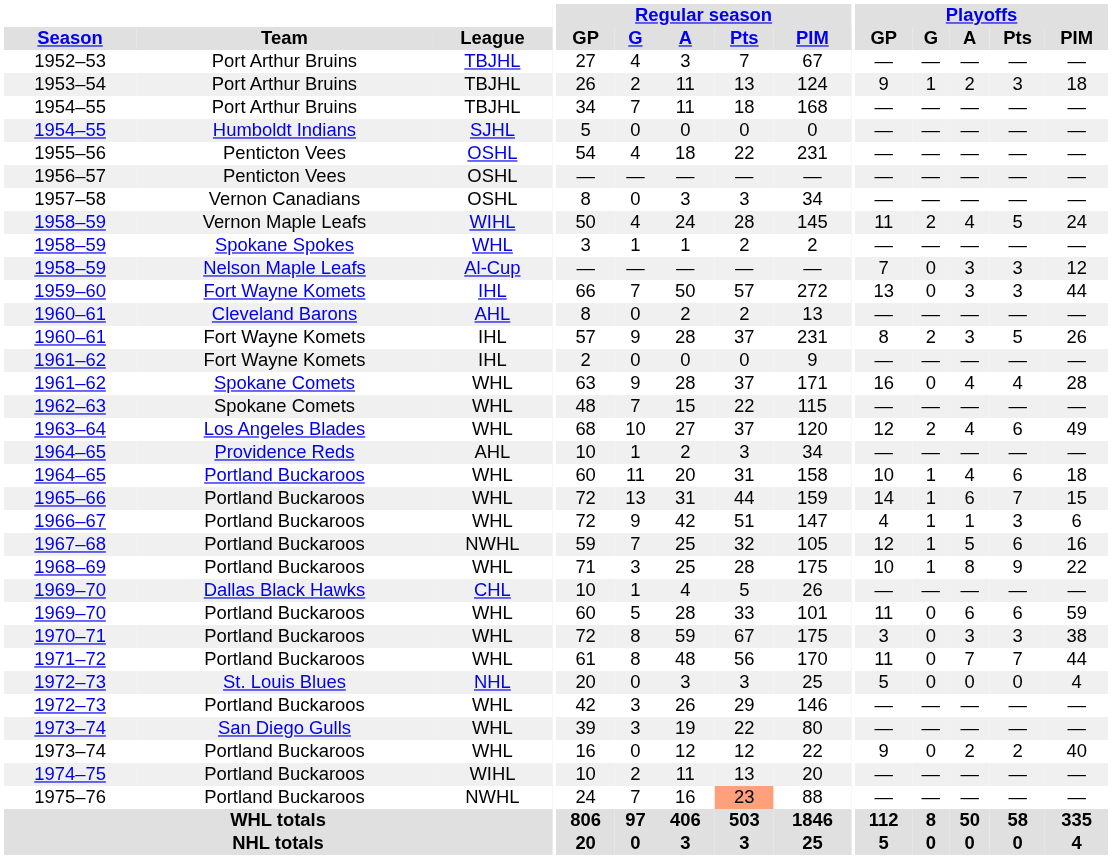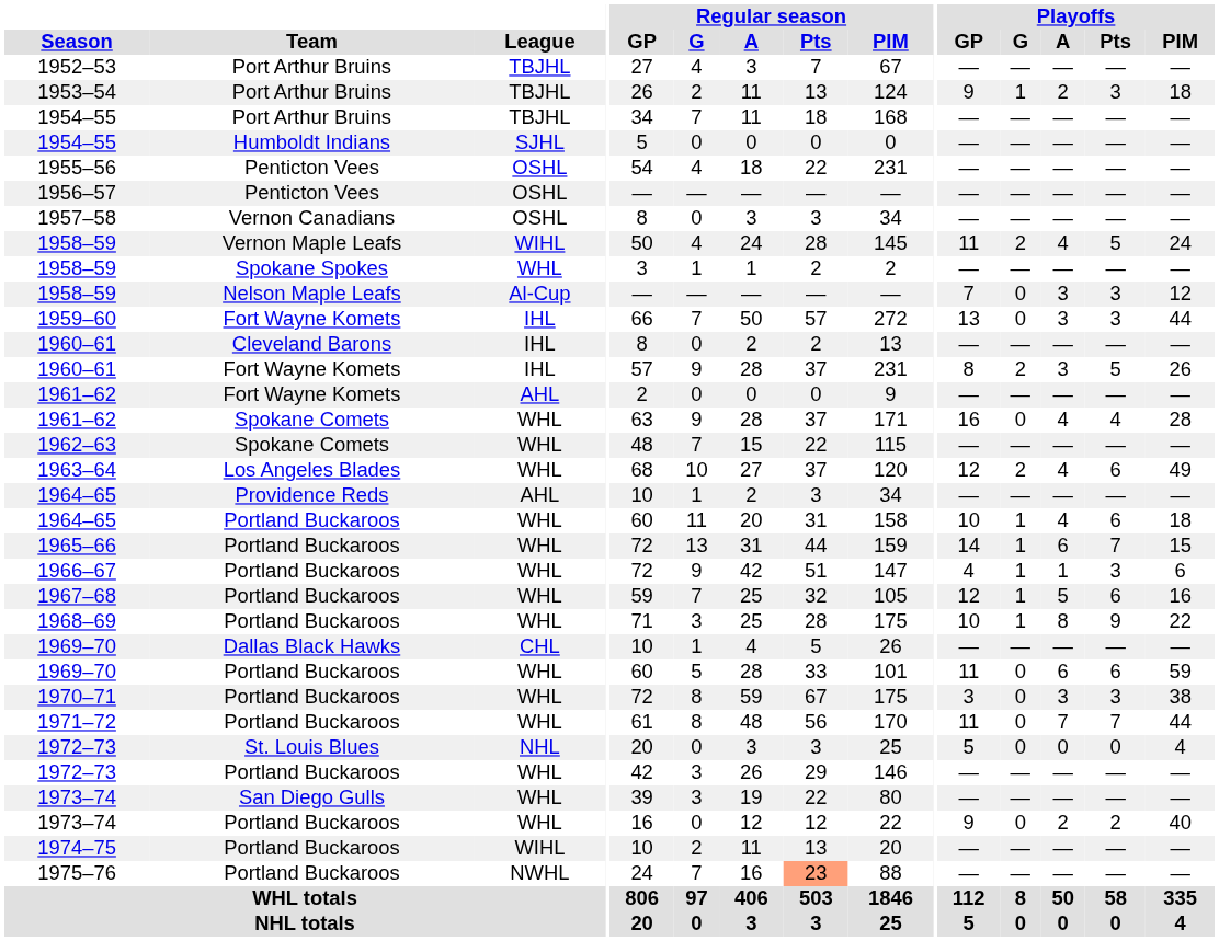 <table border="0" cellpadding="1" cellspacing="0" style="text-align:center; width:60em">
 <tr bgcolor="#e0e0e0">
 <th colspan="3" bgcolor="#ffffff"></th>
 <th rowspan="100" bgcolor="#ffffff"></th>
 <th colspan="5"><a href='#'>Regular season</a></th>
 <th rowspan="100" bgcolor="#ffffff"></th>
 <th colspan="5"><a href='#'>Playoffs</a></th>
 </tr>
 <tr bgcolor="#e0e0e0">
 <th><a href='#'>Season</a></th>
 <th>Team</th>
 <th>League</th>
 <th>GP</th>
 <th><a href='#'>G</a></th>
 <th><a href='#'>A</a></th>
 <th><a href='#'>Pts</a></th>
 <th><a href='#'>PIM</a></th>
 <th>GP</th>
 <th>G</th>
 <th>A</th>
 <th>Pts</th>
 <th>PIM</th>
 </tr>
 <tr>
 <td>1952–53</td>
 <td>Port Arthur Bruins</td>
 <td><a href='#'>TBJHL</a></td>
 <td>27</td>
 <td>4</td>
 <td>3</td>
 <td>7</td>
 <td>67</td>
 <td>—</td>
 <td>—</td>
 <td>—</td>
 <td>—</td>
 <td>—</td>
 </tr>
 <tr bgcolor="#f0f0f0">
 <td>1953–54</td>
 <td>Port Arthur Bruins</td>
 <td>TBJHL</td>
 <td>26</td>
 <td>2</td>
 <td>11</td>
 <td>13</td>
 <td>124</td>
 <td>9</td>
 <td>1</td>
 <td>2</td>
 <td>3</td>
 <td>18</td>
 </tr>
 <tr>
 <td>1954–55</td>
 <td>Port Arthur Bruins</td>
 <td>TBJHL</td>
 <td>34</td>
 <td>7</td>
 <td>11</td>
 <td>18</td>
 <td>168</td>
 <td>—</td>
 <td>—</td>
 <td>—</td>
 <td>—</td>
 <td>—</td>
 </tr>
 <tr bgcolor="#f0f0f0">
 <td><a href='#'>1954–55</a></td>
 <td><a href='#'>Humboldt Indians</a></td>
 <td><a href='#'>SJHL</a></td>
 <td>5</td>
 <td>0</td>
 <td>0</td>
 <td>0</td>
 <td>0</td>
 <td>—</td>
 <td>—</td>
 <td>—</td>
 <td>—</td>
 <td>—</td>
 </tr>
 <tr>
 <td>1955–56</td>
 <td>Penticton Vees</td>
 <td><a href='#'>OSHL</a></td>
 <td>54</td>
 <td>4</td>
 <td>18</td>
 <td>22</td>
 <td>231</td>
 <td>—</td>
 <td>—</td>
 <td>—</td>
 <td>—</td>
 <td>—</td>
 </tr>
 <tr bgcolor="#f0f0f0">
 <td>1956–57</td>
 <td>Penticton Vees</td>
 <td>OSHL</td>
 <td>—</td>
 <td>—</td>
 <td>—</td>
 <td>—</td>
 <td>—</td>
 <td>—</td>
 <td>—</td>
 <td>—</td>
 <td>—</td>
 <td>—</td>
 </tr>
 <tr>
 <td>1957–58</td>
 <td>Vernon Canadians</td>
 <td>OSHL</td>
 <td>8</td>
 <td>0</td>
 <td>3</td>
 <td>3</td>
 <td>34</td>
 <td>—</td>
 <td>—</td>
 <td>—</td>
 <td>—</td>
 <td>—</td>
 </tr>
 <tr bgcolor="#f0f0f0">
 <td><a href='#'>1958–59</a></td>
 <td>Vernon Maple Leafs</td>
 <td><a href='#'>WIHL</a></td>
 <td>50</td>
 <td>4</td>
 <td>24</td>
 <td>28</td>
 <td>145</td>
 <td>11</td>
 <td>2</td>
 <td>4</td>
 <td>5</td>
 <td>24</td>
 </tr>
 <tr>
 <td><a href='#'>1958–59</a></td>
 <td><a href='#'>Spokane Spokes</a></td>
 <td><a href='#'>WHL</a></td>
 <td>3</td>
 <td>1</td>
 <td>1</td>
 <td>2</td>
 <td>2</td>
 <td>—</td>
 <td>—</td>
 <td>—</td>
 <td>—</td>
 <td>—</td>
 </tr>
 <tr bgcolor="#f0f0f0">
 <td><a href='#'>1958–59</a></td>
 <td><a href='#'>Nelson Maple Leafs</a></td>
 <td><a href='#'>Al-Cup</a></td>
 <td>—</td>
 <td>—</td>
 <td>—</td>
 <td>—</td>
 <td>—</td>
 <td>7</td>
 <td>0</td>
 <td>3</td>
 <td>3</td>
 <td>12</td>
 </tr>
 <tr>
 <td><a href='#'>1959–60</a></td>
 <td><a href='#'>Fort Wayne Komets</a></td>
 <td><a href='#'>IHL</a></td>
 <td>66</td>
 <td>7</td>
 <td>50</td>
 <td>57</td>
 <td>272</td>
 <td>13</td>
 <td>0</td>
 <td>3</td>
 <td>3</td>
 <td>44</td>
 </tr>
 <tr bgcolor="#f0f0f0">
 <td><a href='#'>1960–61</a></td>
 <td><a href='#'>Cleveland Barons</a></td>
-<td><a href='#'>AHL</a></td>
+<td>IHL</td>
 <td>8</td>
 <td>0</td>
 <td>2</td>
 <td>2</td>
 <td>13</td>
 <td>—</td>
 <td>—</td>
 <td>—</td>
 <td>—</td>
 <td>—</td>
 </tr>
 <tr>
 <td><a href='#'>1960–61</a></td>
 <td>Fort Wayne Komets</td>
 <td>IHL</td>
 <td>57</td>
 <td>9</td>
 <td>28</td>
 <td>37</td>
 <td>231</td>
 <td>8</td>
 <td>2</td>
 <td>3</td>
 <td>5</td>
 <td>26</td>
 </tr>
 <tr bgcolor="#f0f0f0">
 <td><a href='#'>1961–62</a></td>
 <td>Fort Wayne Komets</td>
-<td>IHL</td>
+<td><a href='#'>AHL</a></td>
 <td>2</td>
 <td>0</td>
 <td>0</td>
 <td>0</td>
 <td>9</td>
 <td>—</td>
 <td>—</td>
 <td>—</td>
 <td>—</td>
 <td>—</td>
 </tr>
 <tr>
 <td><a href='#'>1961–62</a></td>
 <td><a href='#'>Spokane Comets</a></td>
 <td>WHL</td>
 <td>63</td>
 <td>9</td>
 <td>28</td>
 <td>37</td>
 <td>171</td>
 <td>16</td>
 <td>0</td>
 <td>4</td>
 <td>4</td>
 <td>28</td>
 </tr>
 <tr bgcolor="#f0f0f0">
 <td><a href='#'>1962–63</a></td>
 <td>Spokane Comets</td>
 <td>WHL</td>
 <td>48</td>
 <td>7</td>
 <td>15</td>
 <td>22</td>
 <td>115</td>
 <td>—</td>
 <td>—</td>
 <td>—</td>
 <td>—</td>
 <td>—</td>
 </tr>
 <tr>
 <td><a href='#'>1963–64</a></td>
 <td><a href='#'>Los Angeles Blades</a></td>
 <td>WHL</td>
 <td>68</td>
 <td>10</td>
 <td>27</td>
 <td>37</td>
 <td>120</td>
 <td>12</td>
 <td>2</td>
 <td>4</td>
 <td>6</td>
 <td>49</td>
 </tr>
 <tr bgcolor="#f0f0f0">
 <td><a href='#'>1964–65</a></td>
 <td><a href='#'>Providence Reds</a></td>
 <td>AHL</td>
 <td>10</td>
 <td>1</td>
 <td>2</td>
 <td>3</td>
 <td>34</td>
 <td>—</td>
 <td>—</td>
 <td>—</td>
 <td>—</td>
 <td>—</td>
 </tr>
 <tr>
 <td><a href='#'>1964–65</a></td>
 <td><a href='#'>Portland Buckaroos</a></td>
 <td>WHL</td>
 <td>60</td>
 <td>11</td>
 <td>20</td>
 <td>31</td>
 <td>158</td>
 <td>10</td>
 <td>1</td>
 <td>4</td>
 <td>6</td>
 <td>18</td>
 </tr>
 <tr bgcolor="#f0f0f0">
 <td><a href='#'>1965–66</a></td>
 <td>Portland Buckaroos</td>
 <td>WHL</td>
 <td>72</td>
 <td>13</td>
 <td>31</td>
 <td>44</td>
 <td>159</td>
 <td>14</td>
 <td>1</td>
 <td>6</td>
 <td>7</td>
 <td>15</td>
 </tr>
 <tr>
 <td><a href='#'>1966–67</a></td>
 <td>Portland Buckaroos</td>
 <td>WHL</td>
 <td>72</td>
 <td>9</td>
 <td>42</td>
 <td>51</td>
 <td>147</td>
 <td>4</td>
 <td>1</td>
 <td>1</td>
 <td>3</td>
 <td>6</td>
 </tr>
 <tr bgcolor="#f0f0f0">
 <td><a href='#'>1967–68</a></td>
 <td>Portland Buckaroos</td>
-<td>NWHL</td>
+<td>WHL</td>
 <td>59</td>
 <td>7</td>
 <td>25</td>
 <td>32</td>
 <td>105</td>
 <td>12</td>
 <td>1</td>
 <td>5</td>
 <td>6</td>
 <td>16</td>
 </tr>
 <tr>
 <td><a href='#'>1968–69</a></td>
 <td>Portland Buckaroos</td>
 <td>WHL</td>
 <td>71</td>
 <td>3</td>
 <td>25</td>
 <td>28</td>
 <td>175</td>
 <td>10</td>
 <td>1</td>
 <td>8</td>
 <td>9</td>
 <td>22</td>
 </tr>
 <tr bgcolor="#f0f0f0">
 <td><a href='#'>1969–70</a></td>
 <td><a href='#'>Dallas Black Hawks</a></td>
 <td><a href='#'>CHL</a></td>
 <td>10</td>
 <td>1</td>
 <td>4</td>
 <td>5</td>
 <td>26</td>
 <td>—</td>
 <td>—</td>
 <td>—</td>
 <td>—</td>
 <td>—</td>
 </tr>
 <tr>
 <td><a href='#'>1969–70</a></td>
 <td>Portland Buckaroos</td>
 <td>WHL</td>
 <td>60</td>
 <td>5</td>
 <td>28</td>
 <td>33</td>
 <td>101</td>
 <td>11</td>
 <td>0</td>
 <td>6</td>
 <td>6</td>
 <td>59</td>
 </tr>
 <tr bgcolor="#f0f0f0">
 <td><a href='#'>1970–71</a></td>
 <td>Portland Buckaroos</td>
 <td>WHL</td>
 <td>72</td>
 <td>8</td>
 <td>59</td>
 <td>67</td>
 <td>175</td>
 <td>3</td>
 <td>0</td>
 <td>3</td>
 <td>3</td>
 <td>38</td>
 </tr>
 <tr>
 <td><a href='#'>1971–72</a></td>
 <td>Portland Buckaroos</td>
 <td>WHL</td>
 <td>61</td>
 <td>8</td>
 <td>48</td>
 <td>56</td>
 <td>170</td>
 <td>11</td>
 <td>0</td>
 <td>7</td>
 <td>7</td>
 <td>44</td>
 </tr>
 <tr bgcolor="#f0f0f0">
 <td><a href='#'>1972–73</a></td>
 <td><a href='#'>St. Louis Blues</a></td>
 <td><a href='#'>NHL</a></td>
 <td>20</td>
 <td>0</td>
 <td>3</td>
 <td>3</td>
 <td>25</td>
 <td>5</td>
 <td>0</td>
 <td>0</td>
 <td>0</td>
 <td>4</td>
 </tr>
 <tr>
 <td><a href='#'>1972–73</a></td>
 <td>Portland Buckaroos</td>
 <td>WHL</td>
 <td>42</td>
 <td>3</td>
 <td>26</td>
 <td>29</td>
 <td>146</td>
 <td>—</td>
 <td>—</td>
 <td>—</td>
 <td>—</td>
 <td>—</td>
 </tr>
 <tr bgcolor="#f0f0f0">
 <td><a href='#'>1973–74</a></td>
 <td><a href='#'>San Diego Gulls</a></td>
 <td>WHL</td>
 <td>39</td>
 <td>3</td>
 <td>19</td>
 <td>22</td>
 <td>80</td>
 <td>—</td>
 <td>—</td>
 <td>—</td>
 <td>—</td>
 <td>—</td>
 </tr>
 <tr>
 <td>1973–74</td>
 <td>Portland Buckaroos</td>
 <td>WHL</td>
 <td>16</td>
 <td>0</td>
 <td>12</td>
 <td>12</td>
 <td>22</td>
 <td>9</td>
 <td>0</td>
 <td>2</td>
 <td>2</td>
 <td>40</td>
 </tr>
 <tr bgcolor="#f0f0f0">
 <td><a href='#'>1974–75</a></td>
 <td>Portland Buckaroos</td>
 <td>WIHL</td>
 <td>10</td>
 <td>2</td>
 <td>11</td>
 <td>13</td>
 <td>20</td>
 <td>—</td>
 <td>—</td>
 <td>—</td>
 <td>—</td>
 <td>—</td>
 </tr>
 <tr>
 <td>1975–76</td>
 <td>Portland Buckaroos</td>
 <td>NWHL</td>
 <td>24</td>
 <td>7</td>
 <td>16</td>
 <td style="background: lightsalmon;">23</td>
 <td>88</td>
 <td>—</td>
 <td>—</td>
 <td>—</td>
 <td>—</td>
 <td>—</td>
 </tr>
 <tr bgcolor="#e0e0e0">
 <th colspan="3">WHL totals</th>
 <th>806</th>
 <th>97</th>
 <th>406</th>
 <th>503</th>
 <th>1846</th>
 <th>112</th>
 <th>8</th>
 <th>50</th>
 <th>58</th>
 <th>335</th>
 </tr>
 <tr bgcolor="#e0e0e0">
 <th colspan="3">NHL totals</th>
 <th>20</th>
 <th>0</th>
 <th>3</th>
 <th>3</th>
 <th>25</th>
 <th>5</th>
 <th>0</th>
 <th>0</th>
 <th>0</th>
 <th>4</th>
 </tr>
 </table>
